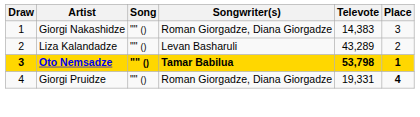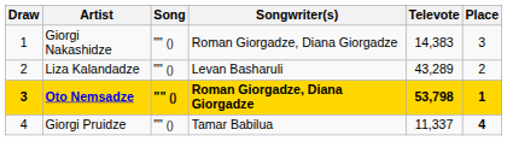 <table class="sortable wikitable" style="margin: 1em auto 1em auto; text-align:center">
 <tr>
 <th>Draw</th>
 <th>Artist</th>
 <th>Song</th>
 <th>Songwriter(s)</th>
 <th>Televote</th>
 <th>Place</th>
 </tr>
 <tr>
 <td>1</td>
 <td align="left">Giorgi Nakashidze</td>
 <td align="left">"" <small>()</small></td>
 <td align="left">Roman Giorgadze, Diana Giorgadze</td>
 <td>14,383</td>
 <td>3</td>
 </tr>
 <tr>
 <td>2</td>
 <td align="left">Liza Kalandadze</td>
 <td align="left">"" <small>()</small></td>
 <td align="left">Levan Basharuli</td>
 <td>43,289</td>
 <td>2</td>
 </tr>
 <tr style="font-weight:bold; background:gold;">
 <td>3</td>
 <td align="left"><a href='#'>Oto Nemsadze</a></td>
 <td align="left">"" <small>()</small></td>
-<td align="left">Tamar Babilua</td>
+<td align="left">Roman Giorgadze, Diana Giorgadze</td>
 <td>53,798</td>
 <td>1</td>
 </tr>
 <tr>
 <td>4</td>
 <td align="left">Giorgi Pruidze</td>
 <td align="left">"" <small>()</small></td>
-<td align="left">Roman Giorgadze, Diana Giorgadze</td>
-<td>19,331</td>
+<td align="left">Tamar Babilua</td>
+<td>11,337</td>
 <td><strong>4</strong></td>
 </tr>
 </table>
